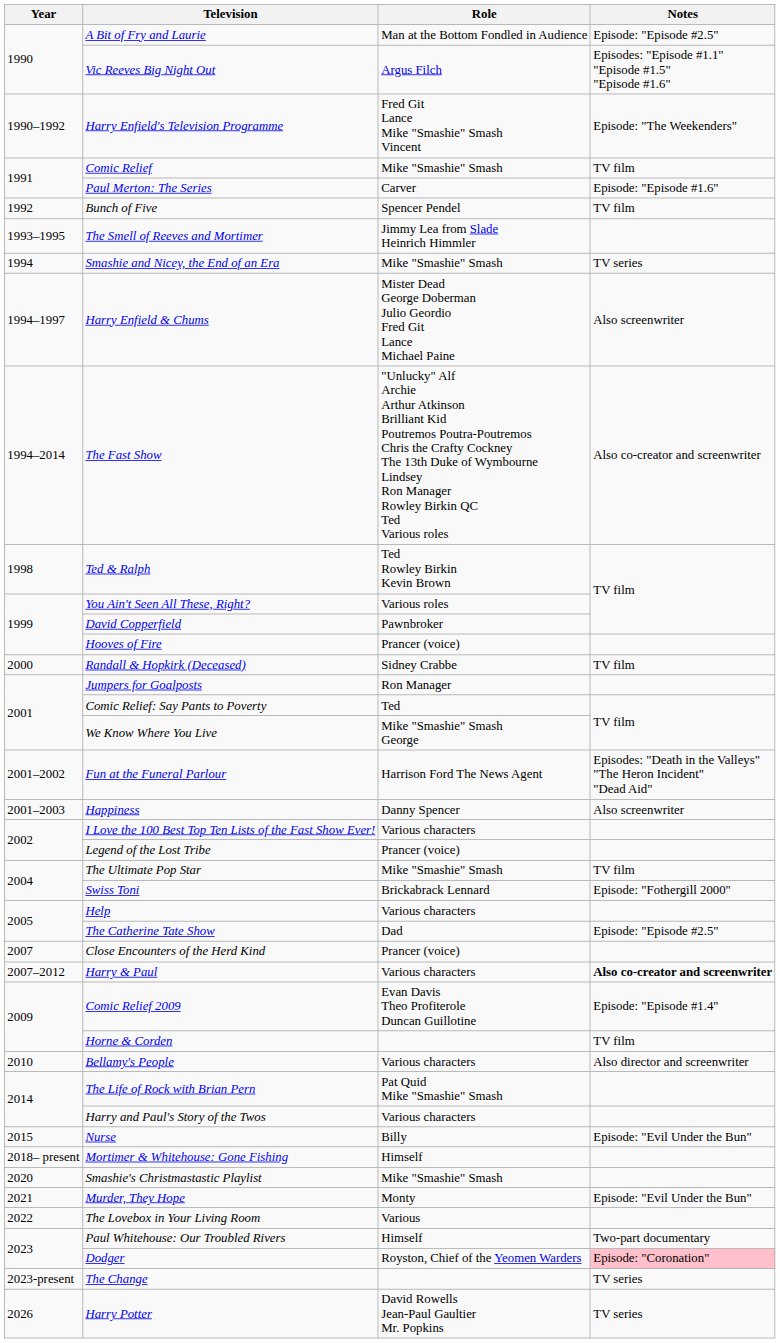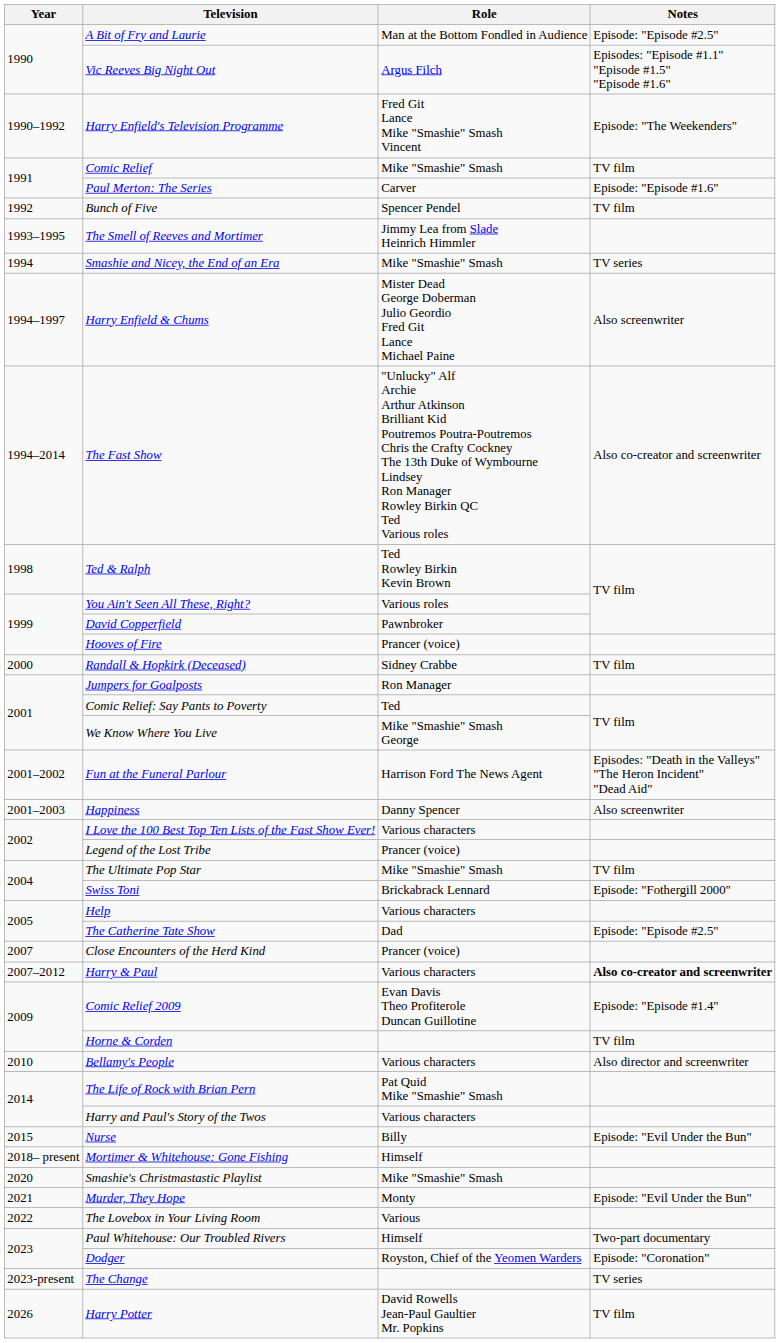 <table class="wikitable sortable">
 <tr>
 <th>Year</th>
 <th>Television</th>
 <th>Role</th>
 <th>Notes</th>
 </tr>
 <tr>
 <td rowspan="2">1990</td>
 <td><em><a href='#'>A Bit of Fry and Laurie</a></em></td>
 <td>Man at the Bottom Fondled in Audience</td>
 <td>Episode: "Episode #2.5"</td>
 </tr>
 <tr>
 <td><em><a href='#'>Vic Reeves Big Night Out</a></em></td>
 <td><a href='#'>Argus Filch</a></td>
 <td>Episodes: "Episode #1.1"<br>"Episode #1.5" <br>"Episode #1.6"</td>
 </tr>
 <tr>
 <td>1990–1992</td>
 <td><em><a href='#'>Harry Enfield's Television Programme</a></em></td>
 <td>Fred Git<br>Lance<br>Mike "Smashie" Smash<br>Vincent</td>
 <td>Episode: "The Weekenders"</td>
 </tr>
 <tr>
 <td rowspan="2">1991</td>
 <td><em><a href='#'>Comic Relief</a></em></td>
 <td>Mike "Smashie" Smash</td>
 <td>TV film</td>
 </tr>
 <tr>
 <td><em><a href='#'>Paul Merton: The Series</a></em></td>
 <td>Carver</td>
 <td>Episode: "Episode #1.6"</td>
 </tr>
 <tr>
 <td>1992</td>
 <td><em>Bunch of Five</em></td>
 <td>Spencer Pendel</td>
 <td>TV film</td>
 </tr>
 <tr>
 <td>1993–1995</td>
 <td><em><a href='#'>The Smell of Reeves and Mortimer</a></em></td>
 <td>Jimmy Lea from <a href='#'>Slade</a><br>Heinrich Himmler</td>
 <td></td>
 </tr>
 <tr>
 <td>1994</td>
 <td><em><a href='#'>Smashie and Nicey, the End of an Era</a></em></td>
 <td>Mike "Smashie" Smash</td>
 <td>TV series</td>
 </tr>
 <tr>
 <td>1994–1997</td>
 <td><em><a href='#'>Harry Enfield & Chums</a></em></td>
 <td>Mister Dead<br>George Doberman<br>Julio Geordio<br>Fred Git<br>Lance<br>Michael Paine</td>
 <td>Also screenwriter</td>
 </tr>
 <tr>
 <td>1994–2014</td>
 <td><em><a href='#'>The Fast Show</a></em></td>
 <td>"Unlucky" Alf<br>Archie<br>Arthur Atkinson<br>Brilliant Kid<br>Poutremos Poutra-Poutremos<br>Chris the Crafty Cockney<br>The 13th Duke of Wymbourne<br>Lindsey<br>Ron Manager<br>Rowley Birkin QC<br>Ted<br>Various roles</td>
 <td>Also co-creator and screenwriter</td>
 </tr>
 <tr>
 <td>1998</td>
 <td><em><a href='#'>Ted & Ralph</a></em></td>
 <td>Ted<br>Rowley Birkin<br>Kevin Brown</td>
 <td rowspan="3">TV film</td>
 </tr>
 <tr>
 <td rowspan="3">1999</td>
 <td><em><a href='#'>You Ain't Seen All These, Right?</a></em></td>
 <td>Various roles</td>
 </tr>
 <tr>
 <td><em><a href='#'>David Copperfield</a></em></td>
 <td>Pawnbroker</td>
 </tr>
 <tr>
 <td><em><a href='#'>Hooves of Fire</a></em></td>
 <td>Prancer (voice)</td>
 <td></td>
 </tr>
 <tr>
 <td>2000</td>
 <td><em><a href='#'>Randall & Hopkirk (Deceased)</a></em></td>
 <td>Sidney Crabbe</td>
 <td>TV film</td>
 </tr>
 <tr>
 <td rowspan="3">2001</td>
 <td><em><a href='#'>Jumpers for Goalposts</a></em></td>
 <td>Ron Manager</td>
 <td></td>
 </tr>
 <tr>
 <td><em>Comic Relief: Say Pants to Poverty</em></td>
 <td>Ted</td>
 <td rowspan="2">TV film</td>
 </tr>
 <tr>
 <td><em>We Know Where You Live</em></td>
 <td>Mike "Smashie" Smash<br>George</td>
 </tr>
 <tr>
 <td>2001–2002</td>
 <td><em><a href='#'>Fun at the Funeral Parlour</a></em></td>
 <td>Harrison Ford The News Agent</td>
 <td>Episodes: "Death in the Valleys"<br>"The Heron Incident"<br>"Dead Aid"</td>
 </tr>
 <tr>
 <td>2001–2003</td>
 <td><em><a href='#'>Happiness</a></em></td>
 <td>Danny Spencer</td>
 <td>Also screenwriter</td>
 </tr>
 <tr>
 <td rowspan="2">2002</td>
 <td><em><a href='#'>I Love the 100 Best Top Ten Lists of the Fast Show Ever!</a></em></td>
 <td>Various characters</td>
 <td></td>
 </tr>
 <tr>
 <td><em>Legend of the Lost Tribe</em></td>
 <td>Prancer (voice)</td>
 <td></td>
 </tr>
 <tr>
 <td rowspan="2">2004</td>
 <td><em>The Ultimate Pop Star</em></td>
 <td>Mike "Smashie" Smash</td>
 <td>TV film</td>
 </tr>
 <tr>
 <td><em><a href='#'>Swiss Toni</a></em></td>
 <td>Brickabrack Lennard</td>
 <td>Episode: "Fothergill 2000"</td>
 </tr>
 <tr>
 <td rowspan="2">2005</td>
 <td><em><a href='#'>Help</a></em></td>
 <td>Various characters</td>
 <td></td>
 </tr>
 <tr>
 <td><em><a href='#'>The Catherine Tate Show</a></em></td>
 <td>Dad</td>
 <td>Episode: "Episode #2.5"</td>
 </tr>
 <tr>
 <td rowspan=>2007</td>
 <td><em>Close Encounters of the Herd Kind</em></td>
 <td>Prancer (voice)</td>
 <td></td>
 </tr>
 <tr>
 <td>2007–2012</td>
 <td><em><a href='#'>Harry & Paul</a></em></td>
 <td>Various characters</td>
 <td><strong>Also co-creator and screenwriter</strong></td>
 </tr>
 <tr>
 <td rowspan="2">2009</td>
 <td><em><a href='#'>Comic Relief 2009</a></em></td>
 <td>Evan Davis<br>Theo Profiterole<br>Duncan Guillotine</td>
 <td>Episode: "Episode #1.4"</td>
 </tr>
 <tr>
 <td><em><a href='#'>Horne & Corden</a></em></td>
 <td></td>
 <td>TV film</td>
 </tr>
 <tr>
 <td>2010</td>
 <td><em><a href='#'>Bellamy's People</a></em></td>
 <td>Various characters</td>
 <td>Also director and screenwriter</td>
 </tr>
 <tr>
 <td rowspan="2">2014</td>
 <td><em><a href='#'>The Life of Rock with Brian Pern</a></em></td>
 <td>Pat Quid<br>Mike "Smashie" Smash</td>
 <td></td>
 </tr>
 <tr>
 <td><em>Harry and Paul's Story of the Twos</em></td>
 <td>Various characters</td>
 <td></td>
 </tr>
 <tr>
 <td>2015</td>
 <td><em><a href='#'>Nurse</a></em></td>
 <td>Billy</td>
 <td>Episode: "Evil Under the Bun"</td>
 </tr>
 <tr>
 <td>2018– present</td>
 <td><em><a href='#'>Mortimer & Whitehouse: Gone Fishing</a></em></td>
 <td>Himself</td>
 <td></td>
 </tr>
 <tr>
 <td>2020</td>
 <td><em>Smashie's Christmastastic Playlist</em></td>
 <td>Mike "Smashie" Smash</td>
 <td></td>
 </tr>
 <tr>
 <td>2021</td>
 <td><em><a href='#'>Murder, They Hope</a></em></td>
 <td>Monty</td>
 <td>Episode: "Evil Under the Bun"</td>
 </tr>
 <tr>
 <td>2022</td>
 <td><em>The Lovebox in Your Living Room</em></td>
 <td>Various</td>
 <td></td>
 </tr>
 <tr>
 <td rowspan="2">2023</td>
 <td><em>Paul Whitehouse: Our Troubled Rivers</em></td>
 <td>Himself</td>
 <td>Two-part documentary</td>
 </tr>
 <tr>
 <td><em><a href='#'>Dodger</a></em></td>
 <td>Royston, Chief of the <a href='#'>Yeomen Warders</a></td>
-<td style="background: pink;">Episode: "Coronation"</td>
+<td>Episode: "Coronation"</td>
 </tr>
 <tr>
 <td>2023-present</td>
 <td><em><a href='#'>The Change</a></em></td>
 <td></td>
 <td>TV series</td>
 </tr>
 <tr>
 <td>2026</td>
 <td><em><a href='#'>Harry Potter</a></em></td>
 <td>David Rowells<br>Jean-Paul Gaultier<br>Mr. Popkins</td>
-<td>TV series</td>
+<td>TV film</td>
 </tr>
 </table>
